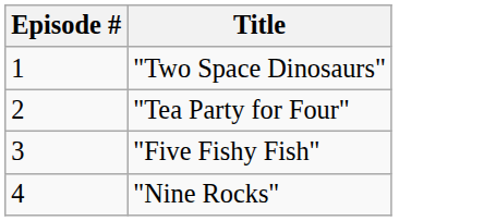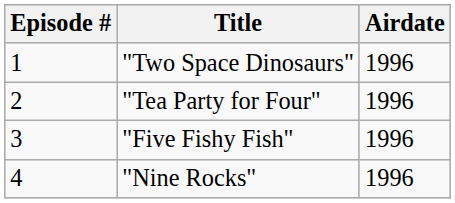 <table class="wikitable">
 <tr>
 <th>Episode #</th>
 <th>Title</th>
+<th>Airdate</th>
 </tr>
 <tr>
 <td>1</td>
 <td>"Two Space Dinosaurs"</td>
+<td>1996</td>
 </tr>
 <tr>
 <td>2</td>
 <td>"Tea Party for Four"</td>
+<td>1996</td>
 </tr>
 <tr>
 <td>3</td>
 <td>"Five Fishy Fish"</td>
+<td>1996</td>
 </tr>
 <tr>
 <td>4</td>
 <td>"Nine Rocks"</td>
+<td>1996</td>
 </tr>
 </table>
